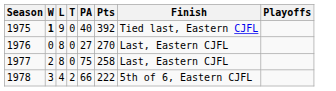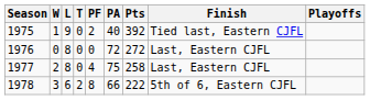 <table class="wikitable">
 <tr>
 <th>Season</th>
 <th>W</th>
 <th>L</th>
 <th>T</th>
+<th>PF</th>
 <th>PA</th>
 <th>Pts</th>
 <th>Finish</th>
 <th>Playoffs</th>
 </tr>
 <tr>
 <td>1975</td>
-<td><strong>1</strong></td>
+<td>1</td>
 <td>9</td>
 <td>0</td>
+<td>2</td>
 <td>40</td>
 <td>392</td>
 <td>Tied last, Eastern <a href='#'>CJFL</a></td>
 <td></td>
 </tr>
 <tr>
 <td>1976</td>
 <td>0</td>
 <td>8</td>
 <td>0</td>
-<td>27</td>
-<td>270</td>
+<td>0</td>
+<td>72</td>
+<td>272</td>
 <td>Last, Eastern CJFL</td>
 <td></td>
 </tr>
 <tr>
 <td>1977</td>
 <td>2</td>
 <td>8</td>
 <td>0</td>
+<td>4</td>
 <td>75</td>
 <td>258</td>
 <td>Last, Eastern CJFL</td>
 <td></td>
 </tr>
 <tr>
 <td>1978</td>
 <td>3</td>
-<td>4</td>
+<td>6</td>
 <td>2</td>
+<td>8</td>
 <td>66</td>
 <td>222</td>
 <td>5th of 6, Eastern CJFL</td>
 <td></td>
 </tr>
 </table>
